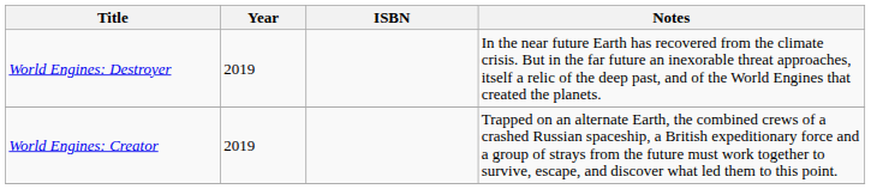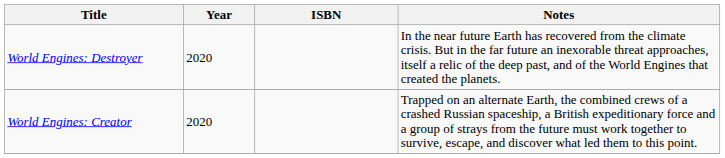 <table class='wikitable' width='100%'>
 <tr>
 <th width='25%'>Title</th>
 <th width='10%'>Year</th>
 <th width='20%'>ISBN</th>
 <th width='45%'>Notes</th>
 </tr>
 <tr>
 <td><em><a href='#'>World Engines: Destroyer</a></em></td>
-<td>2019</td>
+<td>2020</td>
 <td></td>
 <td>In the near future Earth has recovered from the climate crisis. But in the far future an inexorable threat approaches, itself a relic of the deep past, and of the World Engines that created the planets.</td>
 </tr>
 <tr>
 </tr>
 <tr>
 <td><em><a href='#'>World Engines: Creator</a></em></td>
-<td>2019</td>
+<td>2020</td>
 <td></td>
 <td>Trapped on an alternate Earth, the combined crews of a crashed Russian spaceship, a British expeditionary force and a group of strays from the future must work together to survive, escape, and discover what led them to this point.</td>
 </tr>
 <tr>
 </tr>
 </table>
